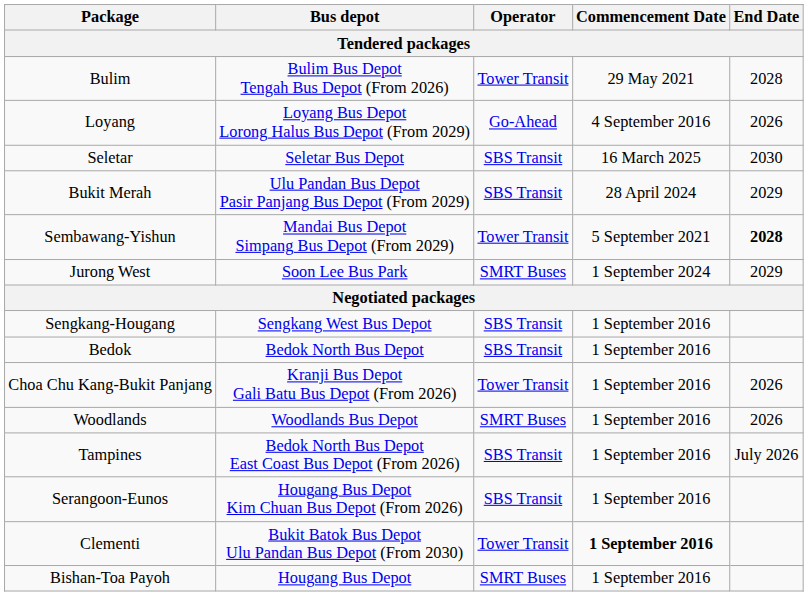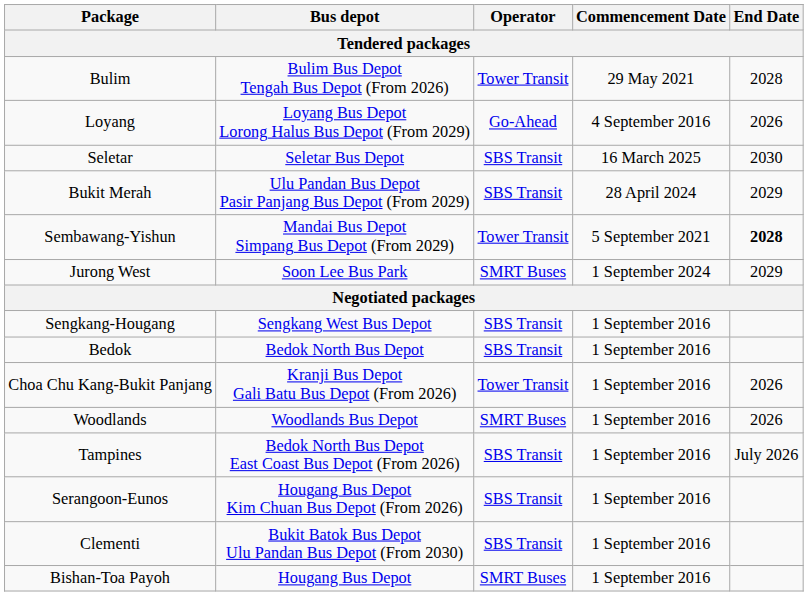 <table class="wikitable sortable" style="text-align:center">
 <tr>
 <th>Package</th>
 <th>Bus depot</th>
 <th>Operator</th>
 <th>Commencement Date</th>
 <th>End Date</th>
 </tr>
 <tr>
 <th colspan="6">Tendered packages</th>
 </tr>
 <tr>
 <td>Bulim</td>
 <td><a href='#'>Bulim Bus Depot</a><br><a href='#'>Tengah Bus Depot</a> (From 2026)</td>
 <td><a href='#'>Tower Transit</a></td>
 <td>29 May 2021</td>
 <td>2028</td>
 </tr>
 <tr>
 <td>Loyang</td>
 <td><a href='#'>Loyang Bus Depot</a><br><a href='#'>Lorong Halus Bus Depot</a> (From 2029)</td>
 <td><a href='#'>Go-Ahead</a></td>
 <td>4 September 2016</td>
 <td>2026</td>
 </tr>
 <tr>
 <td>Seletar</td>
 <td><a href='#'>Seletar Bus Depot</a></td>
 <td><a href='#'>SBS Transit</a></td>
 <td>16 March 2025</td>
 <td>2030</td>
 </tr>
 <tr>
 <td>Bukit Merah</td>
 <td><a href='#'>Ulu Pandan Bus Depot</a><br><a href='#'>Pasir Panjang Bus Depot</a> (From 2029)</td>
 <td><a href='#'>SBS Transit</a></td>
 <td>28 April 2024</td>
 <td>2029</td>
 </tr>
 <tr>
 <td>Sembawang-Yishun</td>
 <td><a href='#'>Mandai Bus Depot</a><br><a href='#'>Simpang Bus Depot</a> (From 2029)</td>
 <td><a href='#'>Tower Transit</a></td>
 <td>5 September 2021</td>
 <td><strong>2028</strong></td>
 </tr>
 <tr>
 <td>Jurong West</td>
 <td><a href='#'>Soon Lee Bus Park</a></td>
 <td><a href='#'>SMRT Buses</a></td>
 <td>1 September 2024</td>
 <td>2029</td>
 </tr>
 <tr>
 <th colspan="6">Negotiated packages</th>
 </tr>
 <tr>
 <td>Sengkang-Hougang</td>
 <td><a href='#'>Sengkang West Bus Depot</a></td>
 <td><a href='#'>SBS Transit</a></td>
 <td>1 September 2016</td>
 <td></td>
 </tr>
 <tr>
 <td>Bedok</td>
 <td><a href='#'>Bedok North Bus Depot</a></td>
 <td><a href='#'>SBS Transit</a></td>
 <td>1 September 2016</td>
 <td></td>
 </tr>
 <tr>
 <td>Choa Chu Kang-Bukit Panjang</td>
 <td><a href='#'>Kranji Bus Depot</a><br><a href='#'>Gali Batu Bus Depot</a> (From 2026)</td>
 <td><a href='#'>Tower Transit</a></td>
 <td>1 September 2016</td>
 <td>2026</td>
 </tr>
 <tr>
 <td>Woodlands</td>
 <td><a href='#'>Woodlands Bus Depot</a></td>
 <td><a href='#'>SMRT Buses</a></td>
 <td>1 September 2016</td>
 <td>2026</td>
 </tr>
 <tr>
 <td>Tampines</td>
 <td><a href='#'>Bedok North Bus Depot</a><br><a href='#'>East Coast Bus Depot</a> (From 2026)</td>
 <td><a href='#'>SBS Transit</a></td>
 <td>1 September 2016</td>
 <td>July 2026</td>
 </tr>
 <tr>
 <td>Serangoon-Eunos</td>
 <td><a href='#'>Hougang Bus Depot</a><br><a href='#'>Kim Chuan Bus Depot</a> (From 2026)</td>
 <td><a href='#'>SBS Transit</a></td>
 <td>1 September 2016</td>
 <td></td>
 </tr>
 <tr>
 <td>Clementi</td>
 <td><a href='#'>Bukit Batok Bus Depot</a><br><a href='#'>Ulu Pandan Bus Depot</a> (From 2030)</td>
-<td><a href='#'>Tower Transit</a></td>
-<td><strong>1 September 2016</strong></td>
+<td><a href='#'>SBS Transit</a></td>
+<td>1 September 2016</td>
 <td></td>
 </tr>
 <tr>
 <td>Bishan-Toa Payoh</td>
 <td><a href='#'>Hougang Bus Depot</a></td>
 <td><a href='#'>SMRT Buses</a></td>
 <td>1 September 2016</td>
 <td></td>
 </tr>
 </table>
